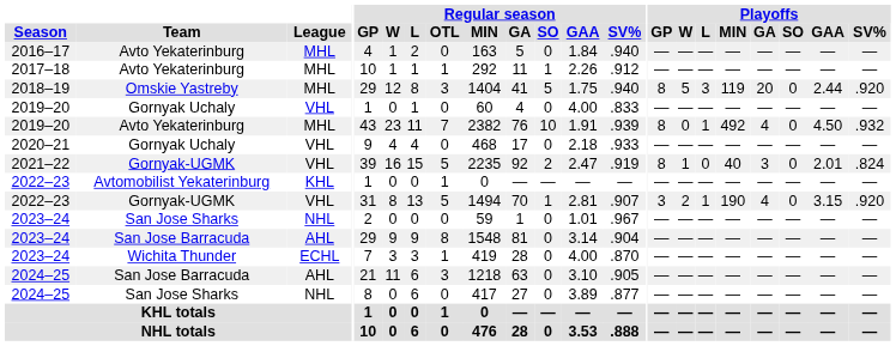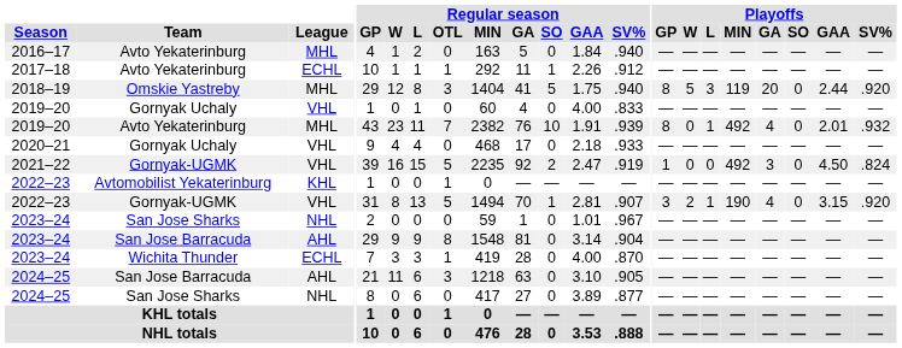 <table border="0" cellpadding="1" cellspacing="0" style="width:75%; text-align:center;">
 <tr bgcolor="#e0e0e0">
 <th colspan="3" bgcolor="#ffffff"></th>
 <th rowspan="99" bgcolor="#ffffff"></th>
 <th colspan="9" bgcolor="#e0e0e0"><a href='#'>Regular season</a></th>
 <th rowspan="99" bgcolor="#ffffff"></th>
 <th colspan="8" bgcolor="#e0e0e0"><a href='#'>Playoffs</a></th>
 </tr>
 <tr bgcolor="#e0e0e0">
 <th><a href='#'>Season</a></th>
 <th>Team</th>
 <th>League</th>
 <th>GP</th>
 <th>W</th>
 <th>L</th>
 <th>OTL</th>
 <th>MIN</th>
 <th>GA</th>
 <th><a href='#'>SO</a></th>
 <th><a href='#'>GAA</a></th>
 <th><a href='#'>SV%</a></th>
 <th>GP</th>
 <th>W</th>
 <th>L</th>
 <th>MIN</th>
 <th>GA</th>
 <th>SO</th>
 <th>GAA</th>
 <th>SV%</th>
 </tr>
 <tr bgcolor="#f0f0f0">
 <td>2016–17</td>
 <td>Avto Yekaterinburg</td>
 <td><a href='#'>MHL</a></td>
 <td>4</td>
 <td>1</td>
 <td>2</td>
 <td>0</td>
 <td>163</td>
 <td>5</td>
 <td>0</td>
 <td>1.84</td>
 <td>.940</td>
 <td>—</td>
 <td>—</td>
 <td>—</td>
 <td>—</td>
 <td>—</td>
 <td>—</td>
 <td>—</td>
 <td>—</td>
 </tr>
 <tr>
 <td>2017–18</td>
 <td>Avto Yekaterinburg</td>
-<td>MHL</td>
+<td><a href='#'>ECHL</a></td>
 <td>10</td>
 <td>1</td>
 <td>1</td>
 <td>1</td>
 <td>292</td>
 <td>11</td>
 <td>1</td>
 <td>2.26</td>
 <td>.912</td>
 <td>—</td>
 <td>—</td>
 <td>—</td>
 <td>—</td>
 <td>—</td>
 <td>—</td>
 <td>—</td>
 <td>—</td>
 </tr>
 <tr bgcolor="#f0f0f0">
 <td>2018–19</td>
 <td><a href='#'>Omskie Yastreby</a></td>
 <td>MHL</td>
 <td>29</td>
 <td>12</td>
 <td>8</td>
 <td>3</td>
 <td>1404</td>
 <td>41</td>
 <td>5</td>
 <td>1.75</td>
 <td>.940</td>
 <td>8</td>
 <td>5</td>
 <td>3</td>
 <td>119</td>
 <td>20</td>
 <td>0</td>
 <td>2.44</td>
 <td>.920</td>
 </tr>
 <tr>
 <td>2019–20</td>
 <td>Gornyak Uchaly</td>
 <td><a href='#'>VHL</a></td>
 <td>1</td>
 <td>0</td>
 <td>1</td>
 <td>0</td>
 <td>60</td>
 <td>4</td>
 <td>0</td>
 <td>4.00</td>
 <td>.833</td>
 <td>—</td>
 <td>—</td>
 <td>—</td>
 <td>—</td>
 <td>—</td>
 <td>—</td>
 <td>—</td>
 <td>—</td>
 </tr>
 <tr bgcolor="#f0f0f0">
 <td>2019–20</td>
 <td>Avto Yekaterinburg</td>
 <td>MHL</td>
 <td>43</td>
 <td>23</td>
 <td>11</td>
 <td>7</td>
 <td>2382</td>
 <td>76</td>
 <td>10</td>
 <td>1.91</td>
 <td>.939</td>
 <td>8</td>
 <td>0</td>
 <td>1</td>
 <td>492</td>
 <td>4</td>
 <td>0</td>
-<td>4.50</td>
+<td>2.01</td>
 <td>.932</td>
 </tr>
 <tr>
 <td>2020–21</td>
 <td>Gornyak Uchaly</td>
 <td>VHL</td>
 <td>9</td>
 <td>4</td>
 <td>4</td>
 <td>0</td>
 <td>468</td>
 <td>17</td>
 <td>0</td>
 <td>2.18</td>
 <td>.933</td>
 <td>—</td>
 <td>—</td>
 <td>—</td>
 <td>—</td>
 <td>—</td>
 <td>—</td>
 <td>—</td>
 <td>—</td>
 </tr>
 <tr bgcolor="#f0f0f0">
 <td>2021–22</td>
 <td><a href='#'>Gornyak-UGMK</a></td>
 <td>VHL</td>
 <td>39</td>
 <td>16</td>
 <td>15</td>
 <td>5</td>
 <td>2235</td>
 <td>92</td>
 <td>2</td>
 <td>2.47</td>
 <td>.919</td>
-<td>8</td>
 <td>1</td>
 <td>0</td>
-<td>40</td>
+<td>0</td>
+<td>492</td>
 <td>3</td>
 <td>0</td>
-<td>2.01</td>
+<td>4.50</td>
 <td>.824</td>
 </tr>
 <tr>
 <td><a href='#'>2022–23</a></td>
 <td><a href='#'>Avtomobilist Yekaterinburg</a></td>
 <td><a href='#'>KHL</a></td>
 <td>1</td>
 <td>0</td>
 <td>0</td>
 <td>1</td>
 <td>0</td>
 <td>—</td>
 <td>—</td>
 <td>—</td>
 <td>—</td>
 <td>—</td>
 <td>—</td>
 <td>—</td>
 <td>—</td>
 <td>—</td>
 <td>—</td>
 <td>—</td>
 <td>—</td>
 </tr>
 <tr bgcolor="#f0f0f0">
 <td>2022–23</td>
 <td>Gornyak-UGMK</td>
 <td>VHL</td>
 <td>31</td>
 <td>8</td>
 <td>13</td>
 <td>5</td>
 <td>1494</td>
 <td>70</td>
 <td>1</td>
 <td>2.81</td>
 <td>.907</td>
 <td>3</td>
 <td>2</td>
 <td>1</td>
 <td>190</td>
 <td>4</td>
 <td>0</td>
 <td>3.15</td>
 <td>.920</td>
 </tr>
 <tr>
 <td><a href='#'>2023–24</a></td>
 <td><a href='#'>San Jose Sharks</a></td>
 <td><a href='#'>NHL</a></td>
 <td>2</td>
 <td>0</td>
 <td>0</td>
 <td>0</td>
 <td>59</td>
 <td>1</td>
 <td>0</td>
 <td>1.01</td>
 <td>.967</td>
 <td>—</td>
 <td>—</td>
 <td>—</td>
 <td>—</td>
 <td>—</td>
 <td>—</td>
 <td>—</td>
 <td>—</td>
 </tr>
 <tr bgcolor="#f0f0f0">
 <td><a href='#'>2023–24</a></td>
 <td><a href='#'>San Jose Barracuda</a></td>
 <td><a href='#'>AHL</a></td>
 <td>29</td>
 <td>9</td>
 <td>9</td>
 <td>8</td>
 <td>1548</td>
 <td>81</td>
 <td>0</td>
 <td>3.14</td>
 <td>.904</td>
 <td>—</td>
 <td>—</td>
 <td>—</td>
 <td>—</td>
 <td>—</td>
 <td>—</td>
 <td>—</td>
 <td>—</td>
 </tr>
 <tr>
 <td><a href='#'>2023–24</a></td>
 <td><a href='#'>Wichita Thunder</a></td>
 <td><a href='#'>ECHL</a></td>
 <td>7</td>
 <td>3</td>
 <td>3</td>
 <td>1</td>
 <td>419</td>
 <td>28</td>
 <td>0</td>
 <td>4.00</td>
 <td>.870</td>
 <td>—</td>
 <td>—</td>
 <td>—</td>
 <td>—</td>
 <td>—</td>
 <td>—</td>
 <td>—</td>
 <td>—</td>
 </tr>
 <tr bgcolor="#f0f0f0">
 <td><a href='#'>2024–25</a></td>
 <td>San Jose Barracuda</td>
 <td>AHL</td>
 <td>21</td>
 <td>11</td>
 <td>6</td>
 <td>3</td>
 <td>1218</td>
 <td>63</td>
 <td>0</td>
 <td>3.10</td>
 <td>.905</td>
 <td>—</td>
 <td>—</td>
 <td>—</td>
 <td>—</td>
 <td>—</td>
 <td>—</td>
 <td>—</td>
 <td>—</td>
 </tr>
 <tr>
 <td><a href='#'>2024–25</a></td>
 <td>San Jose Sharks</td>
 <td>NHL</td>
 <td>8</td>
 <td>0</td>
 <td>6</td>
 <td>0</td>
 <td>417</td>
 <td>27</td>
 <td>0</td>
 <td>3.89</td>
 <td>.877</td>
 <td>—</td>
 <td>—</td>
 <td>—</td>
 <td>—</td>
 <td>—</td>
 <td>—</td>
 <td>—</td>
 <td>—</td>
 </tr>
 <tr bgcolor="#e0e0e0">
 <th colspan="3">KHL totals</th>
 <th>1</th>
 <th>0</th>
 <th>0</th>
 <th>1</th>
 <th>0</th>
 <th>—</th>
 <th>—</th>
 <th>—</th>
 <th>—</th>
 <th>—</th>
 <th>—</th>
 <th>—</th>
 <th>—</th>
 <th>—</th>
 <th>—</th>
 <th>—</th>
 <th>—</th>
 </tr>
 <tr bgcolor="#e0e0e0">
 <th colspan="3">NHL totals</th>
 <th>10</th>
 <th>0</th>
 <th>6</th>
 <th>0</th>
 <th>476</th>
 <th>28</th>
 <th>0</th>
 <th>3.53</th>
 <th>.888</th>
 <th>—</th>
 <th>—</th>
 <th>—</th>
 <th>—</th>
 <th>—</th>
 <th>—</th>
 <th>—</th>
 <th>—</th>
 </tr>
 </table>
